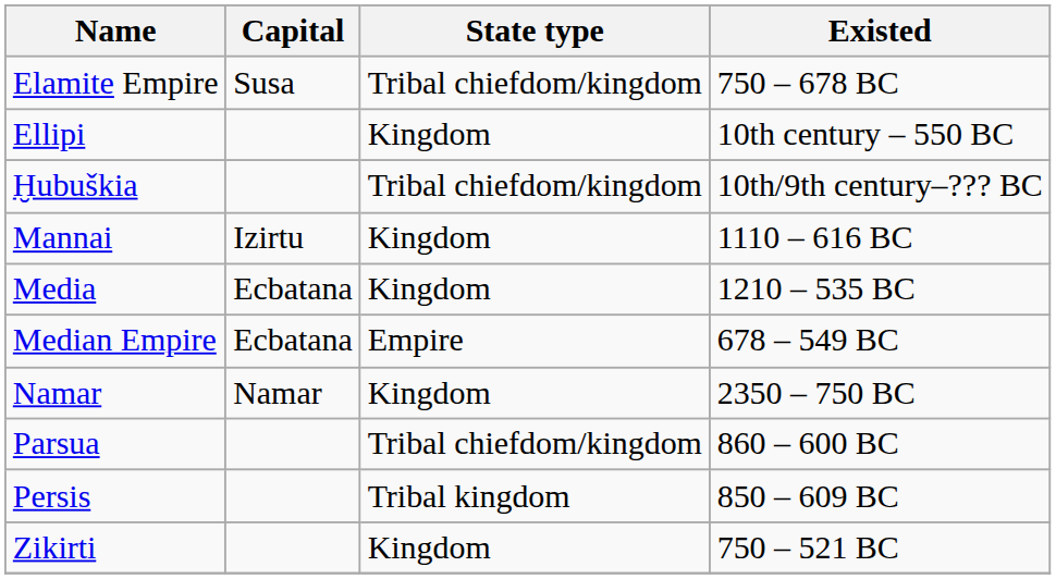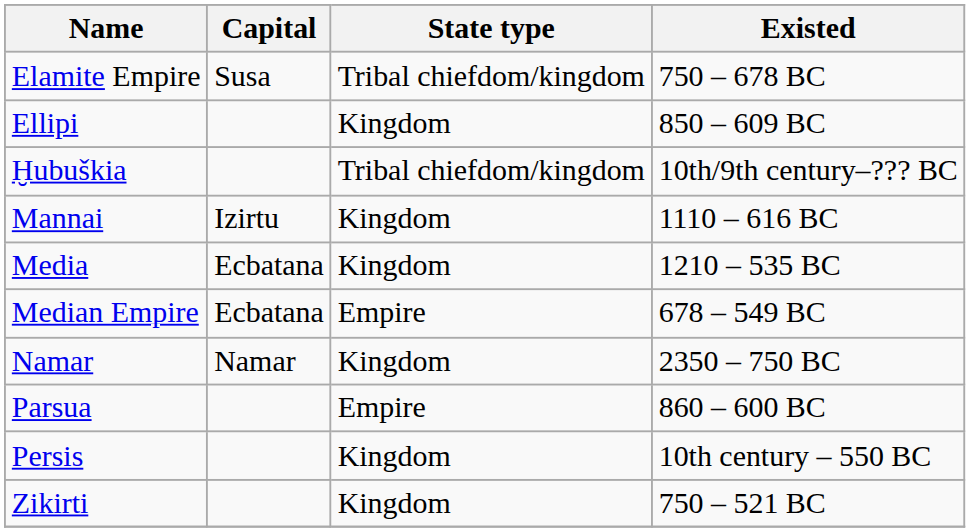 <table class="wikitable sortable" border="1">
 <tr>
 <th>Name</th>
 <th>Capital</th>
 <th>State type</th>
 <th>Existed</th>
 </tr>
 <tr>
 <td><a href='#'>Elamite</a> Empire</td>
 <td>Susa</td>
 <td>Tribal chiefdom/kingdom</td>
 <td>750 – 678 BC</td>
 </tr>
 <tr>
 <td><a href='#'>Ellipi</a></td>
 <td></td>
 <td>Kingdom</td>
-<td>10th century – 550 BC</td>
+<td>850 – 609 BC</td>
 </tr>
 <tr>
 <td><a href='#'>Ḫubuškia</a></td>
 <td></td>
 <td>Tribal chiefdom/kingdom</td>
 <td>10th/9th century–??? BC</td>
 </tr>
 <tr>
 <td><a href='#'>Mannai</a></td>
 <td>Izirtu</td>
 <td>Kingdom</td>
 <td>1110 – 616 BC</td>
 </tr>
 <tr>
 <td><a href='#'>Media</a></td>
 <td>Ecbatana</td>
 <td>Kingdom</td>
 <td>1210 – 535 BC</td>
 </tr>
 <tr>
 <td><a href='#'>Median Empire</a></td>
 <td>Ecbatana</td>
 <td>Empire</td>
 <td>678 – 549 BC</td>
 </tr>
 <tr>
 <td><a href='#'>Namar</a></td>
 <td>Namar</td>
 <td>Kingdom</td>
 <td>2350 – 750 BC</td>
 </tr>
 <tr>
 <td><a href='#'>Parsua</a></td>
 <td></td>
-<td>Tribal chiefdom/kingdom</td>
+<td>Empire</td>
 <td>860 – 600 BC</td>
 </tr>
 <tr>
 <td><a href='#'>Persis</a></td>
 <td></td>
-<td>Tribal kingdom</td>
-<td>850 – 609 BC</td>
+<td>Kingdom</td>
+<td>10th century – 550 BC</td>
 </tr>
 <tr>
 <td><a href='#'>Zikirti</a></td>
 <td></td>
 <td>Kingdom</td>
 <td>750 – 521 BC</td>
 </tr>
 <tr>
 </tr>
 </table>
